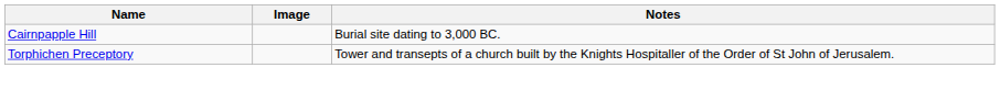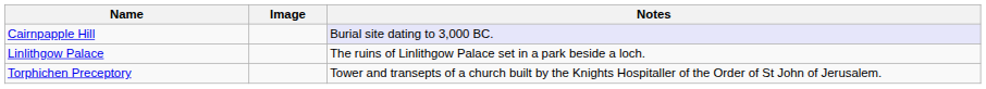 <table class="wikitable" width="100%">
 <tr>
 <th width="25%">Name<br></th>
 <th width="94px">Image</th>
 <th>Notes</th>
 </tr>
 <tr>
 <td><a href='#'>Cairnpapple Hill</a></td>
 <td></td>
-<td>Burial site dating to 3,000 BC.</td>
+<td style="background: lavender;">Burial site dating to 3,000 BC.</td>
+</tr>
+<tr>
+<td><a href='#'>Linlithgow Palace</a></td>
+<td></td>
+<td>The ruins of Linlithgow Palace set in a park beside a loch.</td>
 </tr>
 <tr>
 <td><a href='#'>Torphichen Preceptory</a></td>
 <td></td>
 <td>Tower and transepts of a church built by the Knights Hospitaller of the Order of St John of Jerusalem.</td>
 </tr>
 </table>
